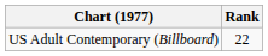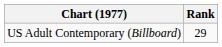 <table class="wikitable">
 <tr>
 <th>Chart (1977)</th>
 <th>Rank</th>
 </tr>
 <tr>
 <td>US Adult Contemporary (<em>Billboard</em>)</td>
-<td style="text-align:center;">22</td>
+<td style="text-align:center;">29</td>
 </tr>
 </table>
